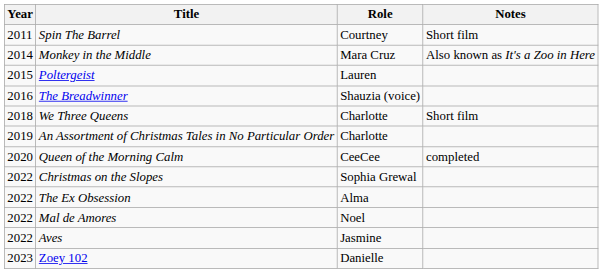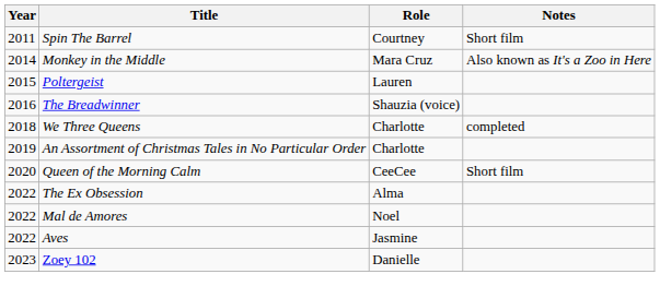 <table class="wikitable sortable">
 <tr>
 <th>Year</th>
 <th>Title</th>
 <th>Role</th>
 <th class="unsortable">Notes</th>
 </tr>
 <tr>
 <td>2011</td>
 <td><em>Spin The Barrel</em></td>
 <td>Courtney</td>
 <td>Short film</td>
 </tr>
 <tr>
 <td>2014</td>
 <td><em>Monkey in the Middle</em></td>
 <td>Mara Cruz</td>
 <td>Also known as <em>It's a Zoo in Here</em></td>
 </tr>
 <tr>
 <td>2015</td>
 <td><em><a href='#'>Poltergeist</a></em></td>
 <td>Lauren</td>
 <td></td>
 </tr>
 <tr>
 <td>2016</td>
 <td data-sort-value="Breadwinner, The"><em><a href='#'>The Breadwinner</a></em></td>
 <td>Shauzia (voice)</td>
 <td></td>
 </tr>
 <tr>
 <td>2018</td>
 <td><em>We Three Queens </em></td>
 <td>Charlotte</td>
-<td>Short film</td>
+<td>completed</td>
 </tr>
 <tr>
 <td>2019</td>
 <td><em>An Assortment of Christmas Tales in No Particular Order </em></td>
 <td>Charlotte</td>
 <td></td>
 </tr>
 <tr>
 <td>2020</td>
 <td><em>Queen of the Morning Calm </em></td>
 <td>CeeCee</td>
-<td>completed</td>
-</tr>
-<tr>
-<td>2022</td>
-<td><em>Christmas on the Slopes</em></td>
-<td>Sophia Grewal</td>
-<td></td>
+<td>Short film</td>
 </tr>
 <tr>
 <td>2022</td>
 <td data-sort-value="Ex Obsession, The"><em>The Ex Obsession</em></td>
 <td>Alma</td>
 <td></td>
 </tr>
 <tr>
 <td>2022</td>
 <td><em>Mal de Amores</em></td>
 <td>Noel</td>
 <td></td>
 </tr>
 <tr>
 <td>2022</td>
 <td><em>Aves</em></td>
 <td>Jasmine</td>
 <td></td>
 </tr>
 <tr>
 <td>2023</td>
 <td><a href='#'>Zoey 102</a></td>
 <td>Danielle</td>
 <td></td>
 </tr>
 </table>
